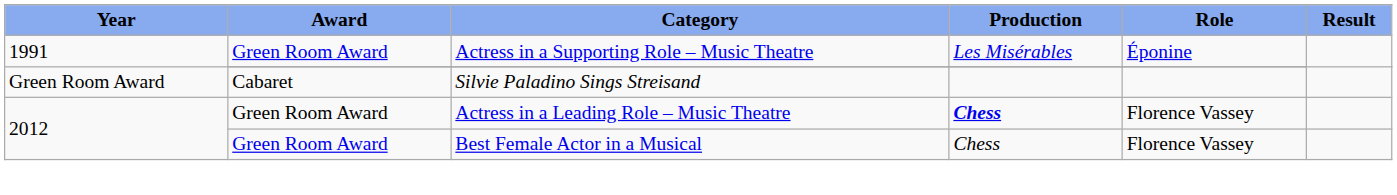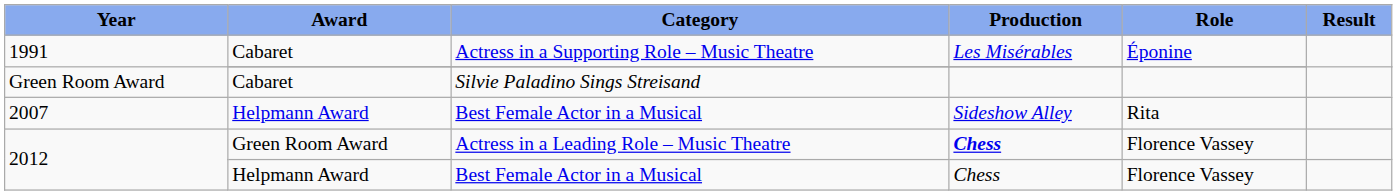 <table class="wikitable" style="width:90%;">
 <tr>
 <th style="background:#88AAEE;">Year</th>
 <th style="background:#88AAEE;">Award</th>
 <th style="background:#88AAEE;">Category</th>
 <th style="background:#88AAEE;">Production</th>
 <th style="background:#88AAEE;">Role</th>
 <th style="background:#88AAEE;">Result</th>
 </tr>
 <tr>
 <td rowspan="2">1991</td>
-<td><a href='#'>Green Room Award</a></td>
+<td>Cabaret</td>
 <td><a href='#'>Actress in a Supporting Role – Music Theatre</a></td>
 <td><em><a href='#'>Les Misérables</a></em></td>
 <td><a href='#'>Éponine</a></td>
 <td></td>
 </tr>
 <tr>
 </tr>
 <tr>
 <td>Green Room Award</td>
 <td>Cabaret</td>
 <td><em>Silvie Paladino Sings Streisand</em></td>
 <td></td>
 <td></td>
 </tr>
 <tr>
+<td>2007</td>
+<td><a href='#'>Helpmann Award</a></td>
+<td><a href='#'>Best Female Actor in a Musical</a></td>
+<td><em><a href='#'>Sideshow Alley</a></em></td>
+<td>Rita</td>
+<td></td>
+</tr>
+<tr>
 <td rowspan="2">2012</td>
 <td>Green Room Award</td>
 <td><a href='#'>Actress in a Leading Role – Music Theatre</a></td>
 <td><strong><em><a href='#'>Chess</a></em></strong></td>
 <td>Florence Vassey</td>
 <td></td>
 </tr>
 <tr>
-<td><a href='#'>Green Room Award</a></td>
+<td>Helpmann Award</td>
 <td><a href='#'>Best Female Actor in a Musical</a></td>
 <td><em>Chess</em></td>
 <td>Florence Vassey</td>
 <td></td>
 </tr>
 </table>
